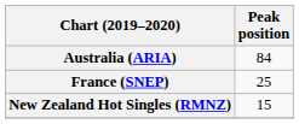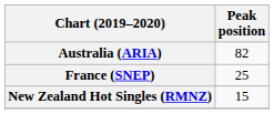 <table class="wikitable sortable plainrowheaders" style="text-align:center">
 <tr>
 <th scope="col">Chart (2019–2020)</th>
 <th scope="col">Peak<br>position</th>
 </tr>
 <tr>
 <th scope="row">Australia (<a href='#'>ARIA</a>)</th>
-<td>84</td>
+<td>82</td>
 </tr>
 <tr>
 <th scope="row">France (<a href='#'>SNEP</a>)</th>
 <td>25</td>
 </tr>
 <tr>
 <th scope="row">New Zealand Hot Singles (<a href='#'>RMNZ</a>)</th>
 <td>15</td>
 </tr>
 <tr>
 </tr>
 <tr>
 </tr>
 <tr>
 </tr>
 <tr>
 </tr>
 <tr>
 </tr>
 </table>
